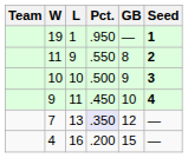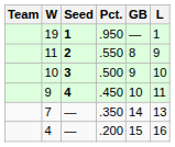 <table class=wikitable>
 <tr>
 <th>Team</th>
 <th>W</th>
-<th>L</th>
+<th>Seed</th>
 <th>Pct.</th>
 <th>GB</th>
-<th>Seed</th>
+<th>L</th>
 </tr>
 <tr bgcolor=ddffdd>
 <td></td>
 <td>19</td>
-<td>1</td>
+<td><strong>1</strong></td>
 <td>.950</td>
 <td>—</td>
-<td><strong>1</strong></td>
+<td>1</td>
 </tr>
 <tr bgcolor=ddffdd>
 <td></td>
 <td>11</td>
-<td>9</td>
+<td><strong>2</strong></td>
 <td>.550</td>
 <td>8</td>
-<td><strong>2</strong></td>
+<td>9</td>
 </tr>
 <tr bgcolor=ddffdd>
 <td></td>
 <td>10</td>
-<td>10</td>
+<td><strong>3</strong></td>
 <td>.500</td>
 <td>9</td>
-<td><strong>3</strong></td>
+<td>10</td>
 </tr>
 <tr bgcolor=ddffdd>
 <td></td>
 <td>9</td>
-<td>11</td>
+<td><strong>4</strong></td>
 <td>.450</td>
 <td>10</td>
-<td><strong>4</strong></td>
+<td>11</td>
 </tr>
 <tr>
 <td></td>
 <td>7</td>
+<td>—</td>
+<td>.350</td>
+<td>14</td>
 <td>13</td>
-<td style="background: lavender;">.350</td>
-<td>12</td>
-<td>—</td>
 </tr>
 <tr>
 <td></td>
 <td>4</td>
-<td>16</td>
+<td>—</td>
 <td>.200</td>
 <td>15</td>
-<td>—</td>
+<td>16</td>
 </tr>
 </table>
